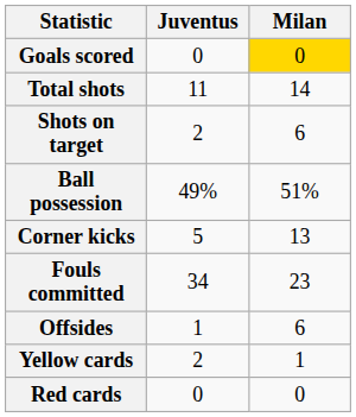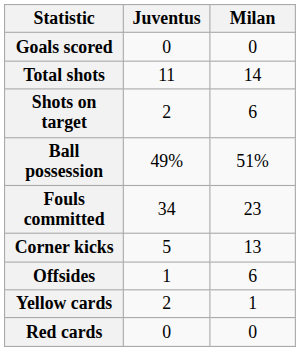 <table class="wikitable plainrowheaders" style="text-align:center">
 <tr>
 <th scope="col" style="width:100px">Statistic</th>
 <th scope="col" style="width:70px">Juventus</th>
 <th scope="col" style="width:70px">Milan</th>
 </tr>
 <tr>
 <th scope=row>Goals scored</th>
 <td>0</td>
-<td style="background: gold;">0</td>
+<td>0</td>
 </tr>
 <tr>
 <th scope=row>Total shots</th>
 <td>11</td>
 <td>14</td>
 </tr>
 <tr>
 <th scope=row>Shots on target</th>
 <td>2</td>
 <td>6</td>
 </tr>
 <tr>
 <th scope=row>Ball possession</th>
 <td>49%</td>
 <td>51%</td>
 </tr>
 <tr>
+<th scope=row>Fouls committed</th>
+<td>34</td>
+<td>23</td>
+</tr>
+<tr>
 <th scope=row>Corner kicks</th>
 <td>5</td>
 <td>13</td>
-</tr>
-<tr>
-<th scope=row>Fouls committed</th>
-<td>34</td>
-<td>23</td>
 </tr>
 <tr>
 <th scope=row>Offsides</th>
 <td>1</td>
 <td>6</td>
 </tr>
 <tr>
 <th scope=row>Yellow cards</th>
 <td>2</td>
 <td>1</td>
 </tr>
 <tr>
 <th scope=row>Red cards</th>
 <td>0</td>
 <td>0</td>
 </tr>
 </table>
